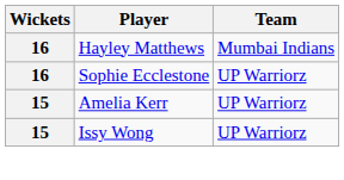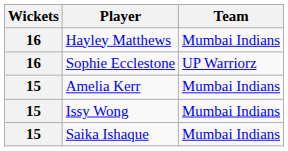 <table class="wikitable">
 <tr>
 <th>Wickets</th>
 <th>Player</th>
 <th>Team</th>
 </tr>
 <tr>
 <th>16</th>
 <td><a href='#'>Hayley Matthews</a></td>
 <td><a href='#'>Mumbai Indians</a></td>
 </tr>
 <tr>
 <th>16</th>
 <td><a href='#'>Sophie Ecclestone</a></td>
 <td><a href='#'>UP Warriorz</a></td>
 </tr>
 <tr>
 <th>15</th>
 <td><a href='#'>Amelia Kerr</a></td>
-<td><a href='#'>UP Warriorz</a></td>
+<td><a href='#'>Mumbai Indians</a></td>
 </tr>
 <tr>
 <th>15</th>
 <td><a href='#'>Issy Wong</a></td>
-<td><a href='#'>UP Warriorz</a></td>
+<td><a href='#'>Mumbai Indians</a></td>
+</tr>
+<tr>
+<th>15</th>
+<td><a href='#'>Saika Ishaque</a></td>
+<td><a href='#'>Mumbai Indians</a></td>
 </tr>
 </table>
